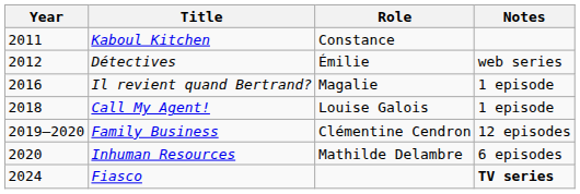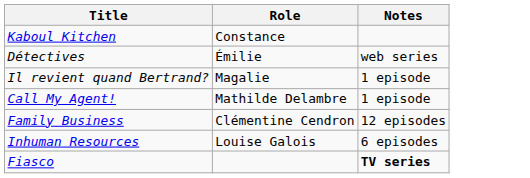 <table class="wikitable sortable">
 <tr>
-<th>Year</th>
 <th>Title</th>
 <th>Role</th>
 <th class="unsortable">Notes</th>
 </tr>
 <tr>
-<td>2011</td>
 <td><em><a href='#'>Kaboul Kitchen</a></em></td>
 <td>Constance</td>
 <td></td>
 </tr>
 <tr>
-<td>2012</td>
 <td><em>Détectives</em></td>
 <td>Émilie</td>
 <td>web series</td>
 </tr>
 <tr>
-<td>2016</td>
 <td><em>Il revient quand Bertrand?</em></td>
 <td>Magalie</td>
 <td>1 episode</td>
 </tr>
 <tr>
-<td>2018</td>
 <td><em><a href='#'>Call My Agent!</a></em></td>
-<td>Louise Galois</td>
+<td>Mathilde Delambre</td>
 <td>1 episode</td>
 </tr>
 <tr>
-<td>2019–2020</td>
 <td><em><a href='#'>Family Business</a></em></td>
 <td>Clémentine Cendron</td>
 <td>12 episodes</td>
 </tr>
 <tr>
-<td>2020</td>
 <td><em><a href='#'>Inhuman Resources</a></em></td>
-<td>Mathilde Delambre</td>
+<td>Louise Galois</td>
 <td>6 episodes</td>
 </tr>
 <tr>
-<td>2024</td>
 <td><em><a href='#'>Fiasco</a></em></td>
 <td></td>
 <td><strong>TV series</strong></td>
 </tr>
 </table>
